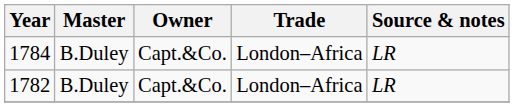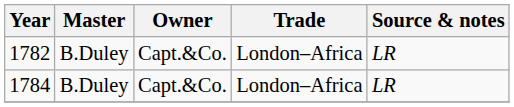 <table class=" wikitable">
 <tr>
 <th>Year</th>
 <th>Master</th>
 <th>Owner</th>
 <th>Trade</th>
 <th>Source & notes</th>
 </tr>
 <tr>
-<td>1784</td>
+<td>1782</td>
 <td>B.Duley</td>
 <td>Capt.&Co.</td>
 <td>London–Africa</td>
 <td><em>LR</em></td>
 </tr>
 <tr>
-<td>1782</td>
+<td>1784</td>
 <td>B.Duley</td>
 <td>Capt.&Co.</td>
 <td>London–Africa</td>
 <td><em>LR</em></td>
 </tr>
 <tr>
 </tr>
 </table>
